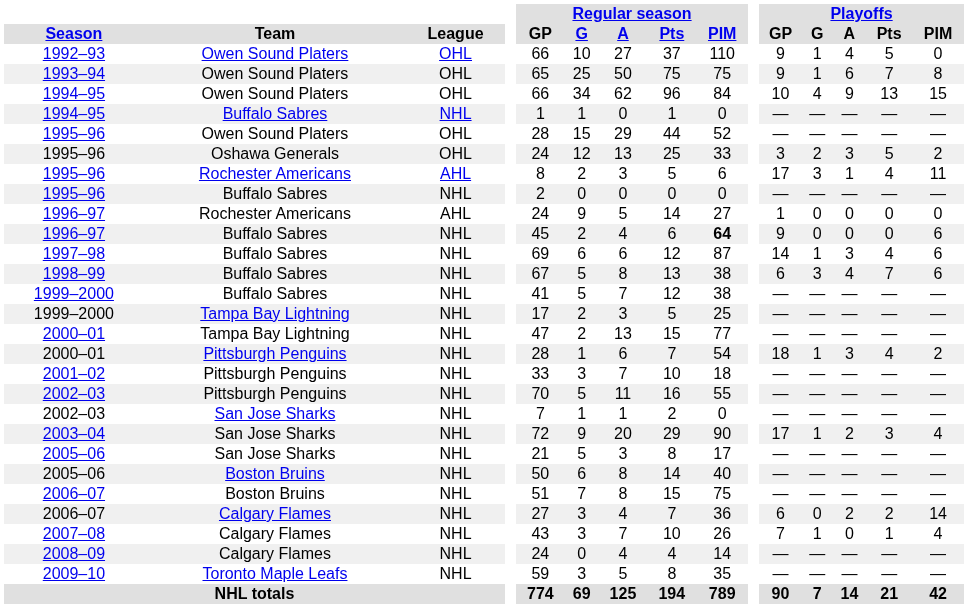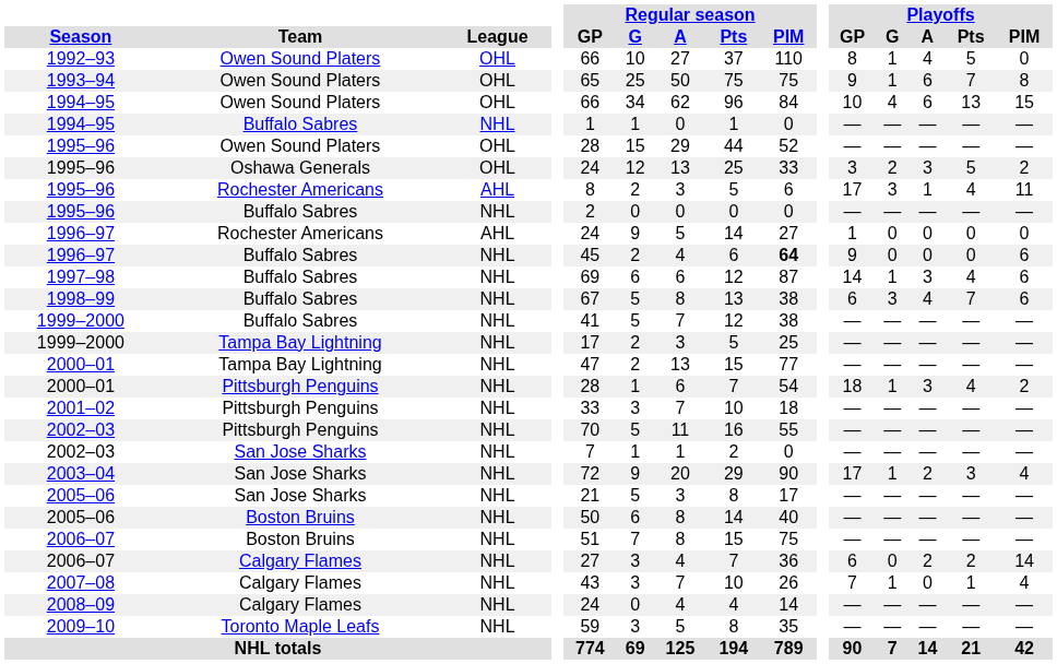 <table border="0" cellpadding="1" cellspacing="0" style="text-align:center; width:60em">
 <tr bgcolor="#e0e0e0">
 <th colspan="3" bgcolor="#ffffff"> </th>
 <th rowspan="100" bgcolor="#ffffff"> </th>
 <th colspan="5"><a href='#'>Regular season</a></th>
 <th rowspan="100" bgcolor="#ffffff"> </th>
 <th colspan="5"><a href='#'>Playoffs</a></th>
 </tr>
 <tr bgcolor="#e0e0e0">
 <th><a href='#'>Season</a></th>
 <th>Team</th>
 <th>League</th>
 <th>GP</th>
 <th><a href='#'>G</a></th>
 <th><a href='#'>A</a></th>
 <th><a href='#'>Pts</a></th>
 <th><a href='#'>PIM</a></th>
 <th>GP</th>
 <th>G</th>
 <th>A</th>
 <th>Pts</th>
 <th>PIM</th>
 </tr>
 <tr>
 <td><a href='#'>1992–93</a></td>
 <td><a href='#'>Owen Sound Platers</a></td>
 <td><a href='#'>OHL</a></td>
 <td>66</td>
 <td>10</td>
 <td>27</td>
 <td>37</td>
 <td>110</td>
-<td>9</td>
+<td>8</td>
 <td>1</td>
 <td>4</td>
 <td>5</td>
 <td>0</td>
 </tr>
 <tr bgcolor="#f0f0f0">
 <td><a href='#'>1993–94</a></td>
 <td>Owen Sound Platers</td>
 <td>OHL</td>
 <td>65</td>
 <td>25</td>
 <td>50</td>
 <td>75</td>
 <td>75</td>
 <td>9</td>
 <td>1</td>
 <td>6</td>
 <td>7</td>
 <td>8</td>
 </tr>
 <tr>
 <td><a href='#'>1994–95</a></td>
 <td>Owen Sound Platers</td>
 <td>OHL</td>
 <td>66</td>
 <td>34</td>
 <td>62</td>
 <td>96</td>
 <td>84</td>
 <td>10</td>
 <td>4</td>
-<td>9</td>
+<td>6</td>
 <td>13</td>
 <td>15</td>
 </tr>
 <tr bgcolor="#f0f0f0">
 <td><a href='#'>1994–95</a></td>
 <td><a href='#'>Buffalo Sabres</a></td>
 <td><a href='#'>NHL</a></td>
 <td>1</td>
 <td>1</td>
 <td>0</td>
 <td>1</td>
 <td>0</td>
 <td>—</td>
 <td>—</td>
 <td>—</td>
 <td>—</td>
 <td>—</td>
 </tr>
 <tr>
 <td><a href='#'>1995–96</a></td>
 <td>Owen Sound Platers</td>
 <td>OHL</td>
 <td>28</td>
 <td>15</td>
 <td>29</td>
 <td>44</td>
 <td>52</td>
 <td>—</td>
 <td>—</td>
 <td>—</td>
 <td>—</td>
 <td>—</td>
 </tr>
 <tr bgcolor="#f0f0f0">
 <td>1995–96</td>
 <td>Oshawa Generals</td>
 <td>OHL</td>
 <td>24</td>
 <td>12</td>
 <td>13</td>
 <td>25</td>
 <td>33</td>
 <td>3</td>
 <td>2</td>
 <td>3</td>
 <td>5</td>
 <td>2</td>
 </tr>
 <tr>
 <td><a href='#'>1995–96</a></td>
 <td><a href='#'>Rochester Americans</a></td>
 <td><a href='#'>AHL</a></td>
 <td>8</td>
 <td>2</td>
 <td>3</td>
 <td>5</td>
 <td>6</td>
 <td>17</td>
 <td>3</td>
 <td>1</td>
 <td>4</td>
 <td>11</td>
 </tr>
 <tr bgcolor="#f0f0f0">
 <td><a href='#'>1995–96</a></td>
 <td>Buffalo Sabres</td>
 <td>NHL</td>
 <td>2</td>
 <td>0</td>
 <td>0</td>
 <td>0</td>
 <td>0</td>
 <td>—</td>
 <td>—</td>
 <td>—</td>
 <td>—</td>
 <td>—</td>
 </tr>
 <tr>
 <td><a href='#'>1996–97</a></td>
 <td>Rochester Americans</td>
 <td>AHL</td>
 <td>24</td>
 <td>9</td>
 <td>5</td>
 <td>14</td>
 <td>27</td>
 <td>1</td>
 <td>0</td>
 <td>0</td>
 <td>0</td>
 <td>0</td>
 </tr>
 <tr bgcolor="#f0f0f0">
 <td><a href='#'>1996–97</a></td>
 <td>Buffalo Sabres</td>
 <td>NHL</td>
 <td>45</td>
 <td>2</td>
 <td>4</td>
 <td>6</td>
 <td><strong>64</strong></td>
 <td>9</td>
 <td>0</td>
 <td>0</td>
 <td>0</td>
 <td>6</td>
 </tr>
 <tr>
 <td><a href='#'>1997–98</a></td>
 <td>Buffalo Sabres</td>
 <td>NHL</td>
 <td>69</td>
 <td>6</td>
 <td>6</td>
 <td>12</td>
 <td>87</td>
 <td>14</td>
 <td>1</td>
 <td>3</td>
 <td>4</td>
 <td>6</td>
 </tr>
 <tr bgcolor="#f0f0f0">
 <td><a href='#'>1998–99</a></td>
 <td>Buffalo Sabres</td>
 <td>NHL</td>
 <td>67</td>
 <td>5</td>
 <td>8</td>
 <td>13</td>
 <td>38</td>
 <td>6</td>
 <td>3</td>
 <td>4</td>
 <td>7</td>
 <td>6</td>
 </tr>
 <tr>
 <td><a href='#'>1999–2000</a></td>
 <td>Buffalo Sabres</td>
 <td>NHL</td>
 <td>41</td>
 <td>5</td>
 <td>7</td>
 <td>12</td>
 <td>38</td>
 <td>—</td>
 <td>—</td>
 <td>—</td>
 <td>—</td>
 <td>—</td>
 </tr>
 <tr bgcolor="#f0f0f0">
 <td>1999–2000</td>
 <td><a href='#'>Tampa Bay Lightning</a></td>
 <td>NHL</td>
 <td>17</td>
 <td>2</td>
 <td>3</td>
 <td>5</td>
 <td>25</td>
 <td>—</td>
 <td>—</td>
 <td>—</td>
 <td>—</td>
 <td>—</td>
 </tr>
 <tr>
 <td><a href='#'>2000–01</a></td>
 <td>Tampa Bay Lightning</td>
 <td>NHL</td>
 <td>47</td>
 <td>2</td>
 <td>13</td>
 <td>15</td>
 <td>77</td>
 <td>—</td>
 <td>—</td>
 <td>—</td>
 <td>—</td>
 <td>—</td>
 </tr>
 <tr bgcolor="#f0f0f0">
 <td>2000–01</td>
 <td><a href='#'>Pittsburgh Penguins</a></td>
 <td>NHL</td>
 <td>28</td>
 <td>1</td>
 <td>6</td>
 <td>7</td>
 <td>54</td>
 <td>18</td>
 <td>1</td>
 <td>3</td>
 <td>4</td>
 <td>2</td>
 </tr>
 <tr>
 <td><a href='#'>2001–02</a></td>
 <td>Pittsburgh Penguins</td>
 <td>NHL</td>
 <td>33</td>
 <td>3</td>
 <td>7</td>
 <td>10</td>
 <td>18</td>
 <td>—</td>
 <td>—</td>
 <td>—</td>
 <td>—</td>
 <td>—</td>
 </tr>
 <tr bgcolor="#f0f0f0">
 <td><a href='#'>2002–03</a></td>
 <td>Pittsburgh Penguins</td>
 <td>NHL</td>
 <td>70</td>
 <td>5</td>
 <td>11</td>
 <td>16</td>
 <td>55</td>
 <td>—</td>
 <td>—</td>
 <td>—</td>
 <td>—</td>
 <td>—</td>
 </tr>
 <tr>
 <td>2002–03</td>
 <td><a href='#'>San Jose Sharks</a></td>
 <td>NHL</td>
 <td>7</td>
 <td>1</td>
 <td>1</td>
 <td>2</td>
 <td>0</td>
 <td>—</td>
 <td>—</td>
 <td>—</td>
 <td>—</td>
 <td>—</td>
 </tr>
 <tr bgcolor="#f0f0f0">
 <td><a href='#'>2003–04</a></td>
 <td>San Jose Sharks</td>
 <td>NHL</td>
 <td>72</td>
 <td>9</td>
 <td>20</td>
 <td>29</td>
 <td>90</td>
 <td>17</td>
 <td>1</td>
 <td>2</td>
 <td>3</td>
 <td>4</td>
 </tr>
 <tr>
 <td><a href='#'>2005–06</a></td>
 <td>San Jose Sharks</td>
 <td>NHL</td>
 <td>21</td>
 <td>5</td>
 <td>3</td>
 <td>8</td>
 <td>17</td>
 <td>—</td>
 <td>—</td>
 <td>—</td>
 <td>—</td>
 <td>—</td>
 </tr>
 <tr bgcolor="#f0f0f0">
 <td>2005–06</td>
 <td><a href='#'>Boston Bruins</a></td>
 <td>NHL</td>
 <td>50</td>
 <td>6</td>
 <td>8</td>
 <td>14</td>
 <td>40</td>
 <td>—</td>
 <td>—</td>
 <td>—</td>
 <td>—</td>
 <td>—</td>
 </tr>
 <tr>
 <td><a href='#'>2006–07</a></td>
 <td>Boston Bruins</td>
 <td>NHL</td>
 <td>51</td>
 <td>7</td>
 <td>8</td>
 <td>15</td>
 <td>75</td>
 <td>—</td>
 <td>—</td>
 <td>—</td>
 <td>—</td>
 <td>—</td>
 </tr>
 <tr bgcolor="#f0f0f0">
 <td>2006–07</td>
 <td><a href='#'>Calgary Flames</a></td>
 <td>NHL</td>
 <td>27</td>
 <td>3</td>
 <td>4</td>
 <td>7</td>
 <td>36</td>
 <td>6</td>
 <td>0</td>
 <td>2</td>
 <td>2</td>
 <td>14</td>
 </tr>
 <tr>
 <td><a href='#'>2007–08</a></td>
 <td>Calgary Flames</td>
 <td>NHL</td>
 <td>43</td>
 <td>3</td>
 <td>7</td>
 <td>10</td>
 <td>26</td>
 <td>7</td>
 <td>1</td>
 <td>0</td>
 <td>1</td>
 <td>4</td>
 </tr>
 <tr bgcolor="#f0f0f0">
 <td><a href='#'>2008–09</a></td>
 <td>Calgary Flames</td>
 <td>NHL</td>
 <td>24</td>
 <td>0</td>
 <td>4</td>
 <td>4</td>
 <td>14</td>
 <td>—</td>
 <td>—</td>
 <td>—</td>
 <td>—</td>
 <td>—</td>
 </tr>
 <tr>
 <td><a href='#'>2009–10</a></td>
 <td><a href='#'>Toronto Maple Leafs</a></td>
 <td>NHL</td>
 <td>59</td>
 <td>3</td>
 <td>5</td>
 <td>8</td>
 <td>35</td>
 <td>—</td>
 <td>—</td>
 <td>—</td>
 <td>—</td>
 <td>—</td>
 </tr>
 <tr bgcolor="#e0e0e0">
 <th colspan="3">NHL totals</th>
 <th>774</th>
 <th>69</th>
 <th>125</th>
 <th>194</th>
 <th>789</th>
 <th>90</th>
 <th>7</th>
 <th>14</th>
 <th>21</th>
 <th>42</th>
 </tr>
 </table>
